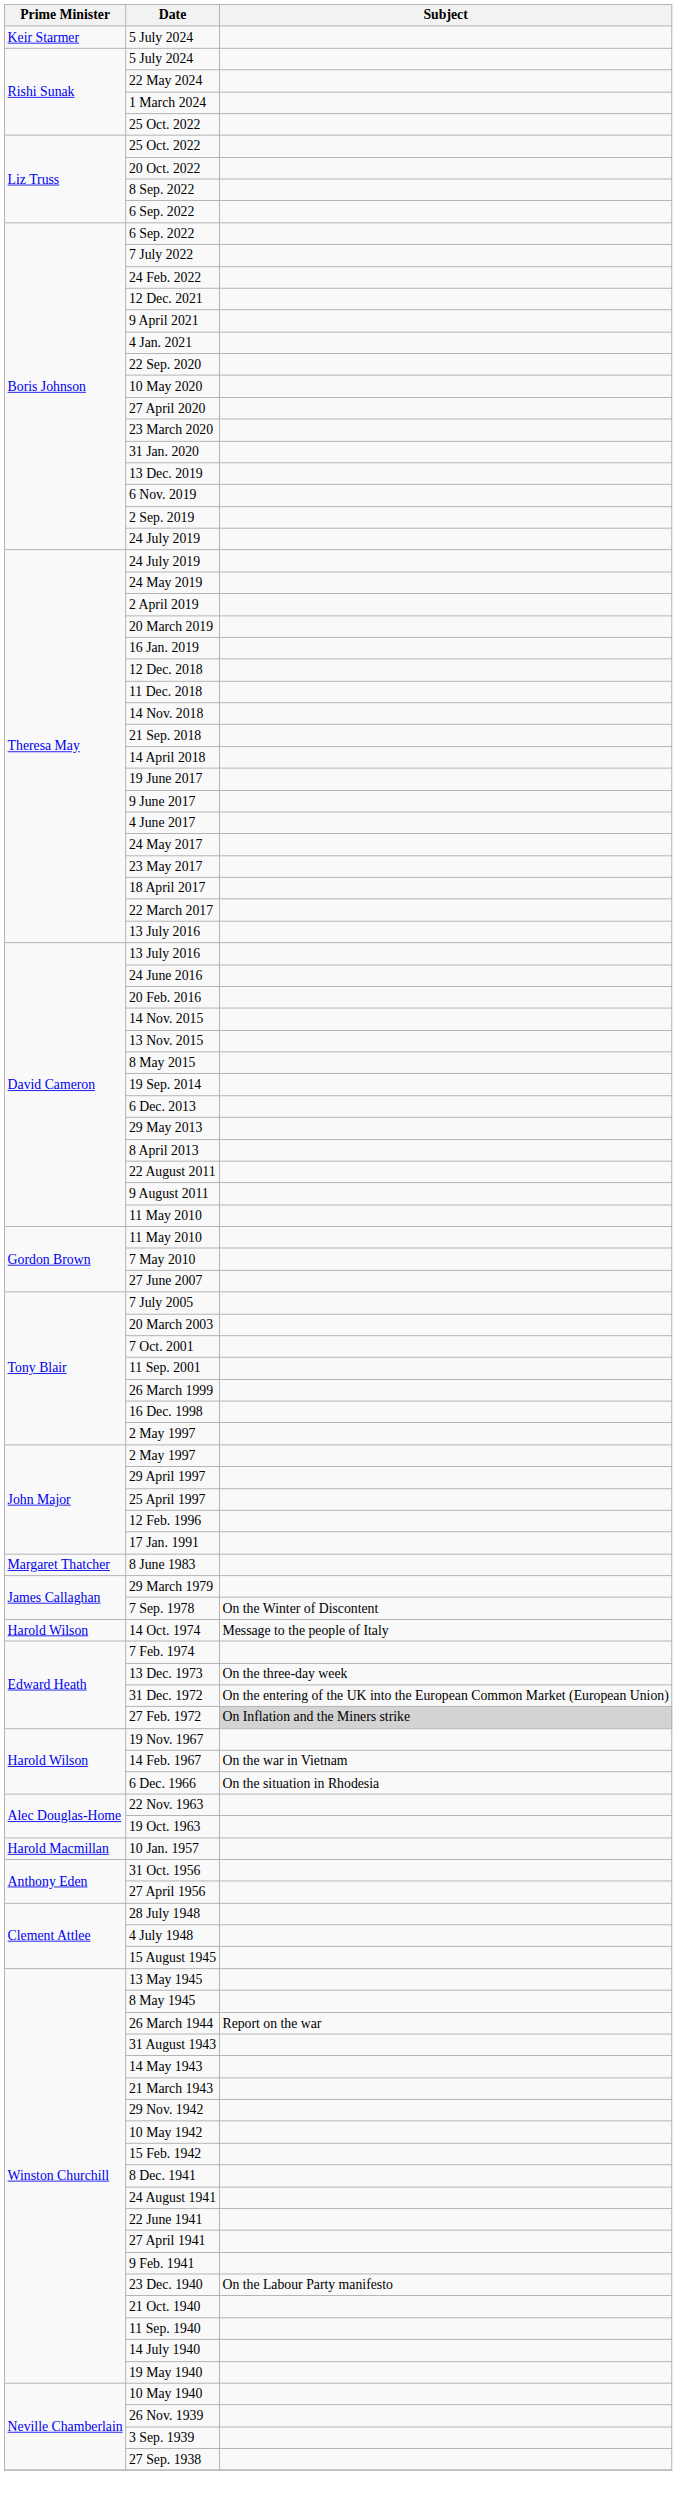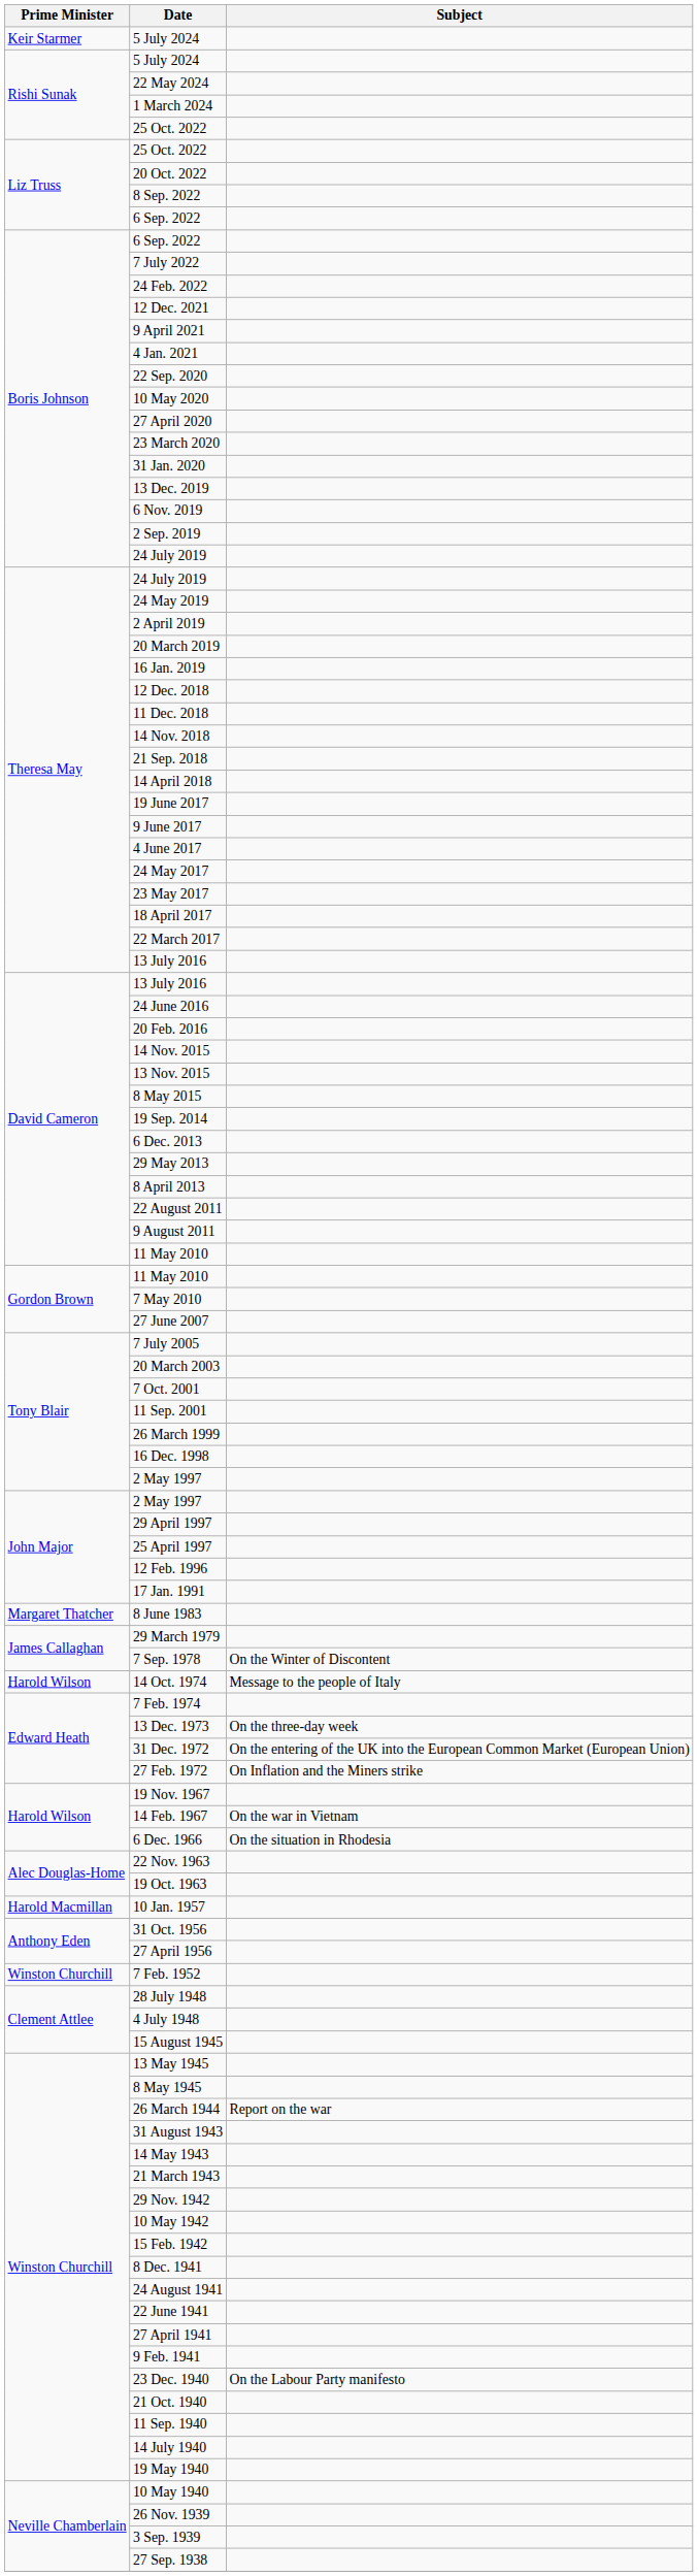 <table class="wikitable sticky-header">
 <tr>
 <th>Prime Minister</th>
 <th>Date</th>
 <th>Subject</th>
 </tr>
 <tr>
 <td rowspan="1"><a href='#'>Keir Starmer</a></td>
 <td>5 July 2024</td>
 <td></td>
 </tr>
 <tr>
 <td rowspan="4"><a href='#'>Rishi Sunak</a></td>
 <td>5 July 2024</td>
 <td></td>
 </tr>
 <tr>
 <td>22 May 2024</td>
 <td></td>
 </tr>
 <tr>
 <td>1 March 2024</td>
 <td></td>
 </tr>
 <tr>
 <td>25 Oct. 2022</td>
 <td></td>
 </tr>
 <tr>
 <td rowspan="4"><a href='#'>Liz Truss</a></td>
 <td>25 Oct. 2022</td>
 <td></td>
 </tr>
 <tr>
 <td>20 Oct. 2022</td>
 <td></td>
 </tr>
 <tr>
 <td>8 Sep. 2022</td>
 <td></td>
 </tr>
 <tr>
 <td>6 Sep. 2022</td>
 <td></td>
 </tr>
 <tr>
 <td rowspan="15"><a href='#'>Boris Johnson</a></td>
 <td>6 Sep. 2022</td>
 <td></td>
 </tr>
 <tr>
 <td>7 July 2022</td>
 <td></td>
 </tr>
 <tr>
 <td>24 Feb. 2022</td>
 <td></td>
 </tr>
 <tr>
 <td>12 Dec. 2021</td>
 <td></td>
 </tr>
 <tr>
 <td>9 April 2021</td>
 <td></td>
 </tr>
 <tr>
 <td>4 Jan. 2021</td>
 <td></td>
 </tr>
 <tr>
 <td>22 Sep. 2020</td>
 <td></td>
 </tr>
 <tr>
 <td>10 May 2020</td>
 <td></td>
 </tr>
 <tr>
 <td>27 April 2020</td>
 <td></td>
 </tr>
 <tr>
 <td>23 March 2020</td>
 <td></td>
 </tr>
 <tr>
 <td>31 Jan. 2020</td>
 <td></td>
 </tr>
 <tr>
 <td>13 Dec. 2019</td>
 <td></td>
 </tr>
 <tr>
 <td>6 Nov. 2019</td>
 <td></td>
 </tr>
 <tr>
 <td>2 Sep. 2019</td>
 <td></td>
 </tr>
 <tr>
 <td>24 July 2019</td>
 <td></td>
 </tr>
 <tr>
 <td rowspan="18"><a href='#'>Theresa May</a></td>
 <td>24 July 2019</td>
 <td></td>
 </tr>
 <tr>
 <td>24 May 2019</td>
 <td></td>
 </tr>
 <tr>
 <td>2 April 2019</td>
 <td></td>
 </tr>
 <tr>
 <td>20 March 2019</td>
 <td></td>
 </tr>
 <tr>
 <td>16 Jan. 2019</td>
 <td></td>
 </tr>
 <tr>
 <td>12 Dec. 2018</td>
 <td></td>
 </tr>
 <tr>
 <td>11 Dec. 2018</td>
 <td></td>
 </tr>
 <tr>
 <td>14 Nov. 2018</td>
 <td></td>
 </tr>
 <tr>
 <td>21 Sep. 2018</td>
 <td></td>
 </tr>
 <tr>
 <td>14 April 2018</td>
 <td></td>
 </tr>
 <tr>
 <td>19 June 2017</td>
 <td></td>
 </tr>
 <tr>
 <td>9 June 2017</td>
 <td></td>
 </tr>
 <tr>
 <td>4 June 2017</td>
 <td></td>
 </tr>
 <tr>
 <td>24 May 2017</td>
 <td></td>
 </tr>
 <tr>
 <td>23 May 2017</td>
 <td></td>
 </tr>
 <tr>
 <td>18 April 2017</td>
 <td></td>
 </tr>
 <tr>
 <td>22 March 2017</td>
 <td></td>
 </tr>
 <tr>
 <td>13 July 2016</td>
 <td></td>
 </tr>
 <tr>
 <td rowspan="13"><a href='#'>David Cameron</a></td>
 <td>13 July 2016</td>
 <td></td>
 </tr>
 <tr>
 <td>24 June 2016</td>
 <td></td>
 </tr>
 <tr>
 <td>20 Feb. 2016</td>
 <td></td>
 </tr>
 <tr>
 <td>14 Nov. 2015</td>
 <td></td>
 </tr>
 <tr>
 <td>13 Nov. 2015</td>
 <td></td>
 </tr>
 <tr>
 <td>8 May 2015</td>
 <td></td>
 </tr>
 <tr>
 <td>19 Sep. 2014</td>
 <td></td>
 </tr>
 <tr>
 <td>6 Dec. 2013</td>
 <td></td>
 </tr>
 <tr>
 <td>29 May 2013</td>
 <td></td>
 </tr>
 <tr>
 <td>8 April 2013</td>
 <td></td>
 </tr>
 <tr>
 <td>22 August 2011</td>
 <td></td>
 </tr>
 <tr>
 <td>9 August 2011</td>
 <td></td>
 </tr>
 <tr>
 <td>11 May 2010</td>
 <td></td>
 </tr>
 <tr>
 <td rowspan="3"><a href='#'>Gordon Brown</a></td>
 <td>11 May 2010</td>
 <td></td>
 </tr>
 <tr>
 <td>7 May 2010</td>
 <td></td>
 </tr>
 <tr>
 <td>27 June 2007</td>
 <td></td>
 </tr>
 <tr>
 <td rowspan="7"><a href='#'>Tony Blair</a></td>
 <td>7 July 2005</td>
 <td></td>
 </tr>
 <tr>
 <td>20 March 2003</td>
 <td></td>
 </tr>
 <tr>
 <td>7 Oct. 2001</td>
 <td></td>
 </tr>
 <tr>
 <td>11 Sep. 2001</td>
 <td></td>
 </tr>
 <tr>
 <td>26 March 1999</td>
 <td></td>
 </tr>
 <tr>
 <td>16 Dec. 1998</td>
 <td></td>
 </tr>
 <tr>
 <td>2 May 1997</td>
 <td></td>
 </tr>
 <tr>
 <td rowspan="5"><a href='#'>John Major</a></td>
 <td>2 May 1997</td>
 <td></td>
 </tr>
 <tr>
 <td>29 April 1997</td>
 <td></td>
 </tr>
 <tr>
 <td>25 April 1997</td>
 <td></td>
 </tr>
 <tr>
 <td>12 Feb. 1996</td>
 <td></td>
 </tr>
 <tr>
 <td>17 Jan. 1991</td>
 <td></td>
 </tr>
 <tr>
 <td rowspan="1"><a href='#'>Margaret Thatcher</a></td>
 <td>8 June 1983</td>
 <td></td>
 </tr>
 <tr>
 <td rowspan="2"><a href='#'>James Callaghan</a></td>
 <td>29 March 1979</td>
 <td></td>
 </tr>
 <tr>
 <td>7 Sep. 1978</td>
 <td>On the Winter of Discontent</td>
 </tr>
 <tr>
 <td rowspan="1"><a href='#'>Harold Wilson</a></td>
 <td>14 Oct. 1974</td>
 <td>Message to the people of Italy</td>
 </tr>
 <tr>
 <td rowspan="4"><a href='#'>Edward Heath</a></td>
 <td>7 Feb. 1974</td>
 <td></td>
 </tr>
 <tr>
 <td>13 Dec. 1973</td>
 <td>On the three-day week</td>
 </tr>
 <tr>
 <td>31 Dec. 1972</td>
 <td>On the entering of the UK into the European Common Market (European Union)</td>
 </tr>
 <tr>
 <td>27 Feb. 1972</td>
-<td style="background: lightgrey;">On Inflation and the Miners strike</td>
+<td>On Inflation and the Miners strike</td>
 </tr>
 <tr>
 <td rowspan="3"><a href='#'>Harold Wilson</a></td>
 <td>19 Nov. 1967</td>
 <td></td>
 </tr>
 <tr>
 <td>14 Feb. 1967</td>
 <td>On the war in Vietnam</td>
 </tr>
 <tr>
 <td>6 Dec. 1966</td>
 <td>On the situation in Rhodesia</td>
 </tr>
 <tr>
 <td rowspan="2"><a href='#'>Alec Douglas-Home</a></td>
 <td>22 Nov. 1963</td>
 <td></td>
 </tr>
 <tr>
 <td>19 Oct. 1963</td>
 <td></td>
 </tr>
 <tr>
 <td rowspan="1"><a href='#'>Harold Macmillan</a></td>
 <td>10 Jan. 1957</td>
 <td></td>
 </tr>
 <tr>
 <td rowspan="2"><a href='#'>Anthony Eden</a></td>
 <td>31 Oct. 1956</td>
 <td></td>
 </tr>
 <tr>
 <td>27 April 1956</td>
+<td></td>
+</tr>
+<tr>
+<td rowspan="1"><a href='#'>Winston Churchill</a></td>
+<td>7 Feb. 1952</td>
 <td></td>
 </tr>
 <tr>
 <td rowspan="3"><a href='#'>Clement Attlee</a></td>
 <td>28 July 1948</td>
 <td></td>
 </tr>
 <tr>
 <td>4 July 1948</td>
 <td></td>
 </tr>
 <tr>
 <td>15 August 1945</td>
 <td></td>
 </tr>
 <tr>
 <td rowspan="19"><a href='#'>Winston Churchill</a></td>
 <td>13 May 1945</td>
 <td></td>
 </tr>
 <tr>
 <td>8 May 1945</td>
 <td></td>
 </tr>
 <tr>
 <td>26 March 1944</td>
 <td>Report on the war</td>
 </tr>
 <tr>
 <td>31 August 1943</td>
 <td></td>
 </tr>
 <tr>
 <td>14 May 1943</td>
 <td></td>
 </tr>
 <tr>
 <td>21 March 1943</td>
 <td></td>
 </tr>
 <tr>
 <td>29 Nov. 1942</td>
 <td></td>
 </tr>
 <tr>
 <td>10 May 1942</td>
 <td></td>
 </tr>
 <tr>
 <td>15 Feb. 1942</td>
 <td></td>
 </tr>
 <tr>
 <td>8 Dec. 1941</td>
 <td></td>
 </tr>
 <tr>
 <td>24 August 1941</td>
 <td></td>
 </tr>
 <tr>
 <td>22 June 1941</td>
 <td></td>
 </tr>
 <tr>
 <td>27 April 1941</td>
 <td></td>
 </tr>
 <tr>
 <td>9 Feb. 1941</td>
 <td></td>
 </tr>
 <tr>
 <td>23 Dec. 1940</td>
 <td>On the Labour Party manifesto</td>
 </tr>
 <tr>
 <td>21 Oct. 1940</td>
 <td></td>
 </tr>
 <tr>
 <td>11 Sep. 1940</td>
 <td></td>
 </tr>
 <tr>
 <td>14 July 1940</td>
 <td></td>
 </tr>
 <tr>
 <td>19 May 1940</td>
 <td></td>
 </tr>
 <tr>
 <td rowspan="4"><a href='#'>Neville Chamberlain</a></td>
 <td>10 May 1940</td>
 <td></td>
 </tr>
 <tr>
 <td>26 Nov. 1939</td>
 <td></td>
 </tr>
 <tr>
 <td>3 Sep. 1939</td>
 <td></td>
 </tr>
 <tr>
 <td>27 Sep. 1938</td>
 <td></td>
 </tr>
 <tr>
 </tr>
 </table>
